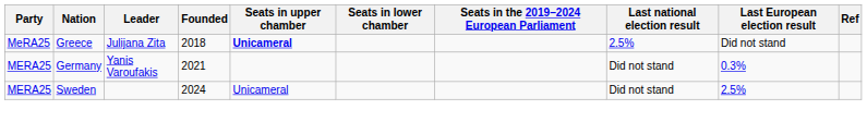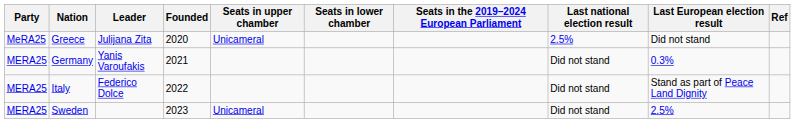 <table class="wikitable">
 <tr>
 <th>Party</th>
 <th>Nation</th>
 <th>Leader</th>
 <th>Founded</th>
 <th>Seats in upper chamber</th>
 <th>Seats in lower chamber</th>
 <th>Seats in the <a href='#'>2019–2024 European Parliament</a></th>
 <th>Last national election result</th>
 <th>Last European election result</th>
 <th>Ref</th>
 </tr>
 <tr>
 <td><a href='#'>MeRA25</a></td>
 <td><a href='#'>Greece</a></td>
 <td><a href='#'>Julijana Zita</a></td>
-<td>2018</td>
-<td><strong><a href='#'>Unicameral</a></strong></td>
+<td>2020</td>
+<td><a href='#'>Unicameral</a></td>
 <td></td>
 <td></td>
 <td><a href='#'>2.5%</a></td>
 <td>Did not stand</td>
 <td></td>
 </tr>
 <tr>
 <td><a href='#'>MERA25</a></td>
 <td><a href='#'>Germany</a></td>
 <td><a href='#'>Yanis Varoufakis</a></td>
 <td>2021</td>
 <td></td>
 <td></td>
 <td></td>
 <td>Did not stand</td>
 <td><a href='#'>0.3%</a></td>
 <td></td>
 </tr>
 <tr>
 <td><a href='#'>MERA25</a></td>
+<td><a href='#'>Italy</a></td>
+<td><a href='#'>Federico Dolce</a></td>
+<td>2022</td>
+<td></td>
+<td></td>
+<td></td>
+<td>Did not stand</td>
+<td>Stand as part of <a href='#'>Peace Land Dignity</a></td>
+<td></td>
+</tr>
+<tr>
+<td><a href='#'>MERA25</a></td>
 <td><a href='#'>Sweden</a></td>
 <td></td>
-<td>2024</td>
+<td>2023</td>
 <td><a href='#'>Unicameral</a></td>
 <td></td>
 <td></td>
 <td>Did not stand</td>
 <td><a href='#'>2.5%</a></td>
 <td></td>
 </tr>
 </table>
